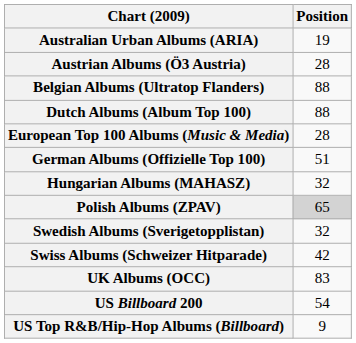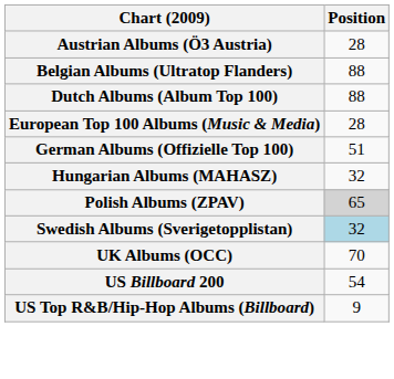 <table class="wikitable plainrowheaders sortable" style="text-align:center;">
 <tr>
 <th>Chart (2009)</th>
 <th>Position</th>
-</tr>
-<tr>
-<th scope="row">Australian Urban Albums (ARIA)</th>
-<td align="center">19</td>
 </tr>
 <tr>
 <th scope="row">Austrian Albums (Ö3 Austria)</th>
 <td style="text-align:center;">28</td>
 </tr>
 <tr>
 <th scope="row">Belgian Albums (Ultratop Flanders)</th>
 <td align="center">88</td>
 </tr>
 <tr>
 <th scope="row">Dutch Albums (Album Top 100)</th>
 <td align="center">88</td>
 </tr>
 <tr>
 <th scope="row">European Top 100 Albums (<em>Music & Media</em>)</th>
 <td align="center">28</td>
 </tr>
 <tr>
 <th scope="row">German Albums (Offizielle Top 100)</th>
 <td align="center">51</td>
 </tr>
 <tr>
 <th scope="row">Hungarian Albums (MAHASZ)</th>
 <td align="center">32</td>
 </tr>
 <tr>
 <th scope="row">Polish Albums (ZPAV)</th>
 <td align="center" style="background: lightgrey;">65</td>
 </tr>
 <tr>
 <th scope="row">Swedish Albums (Sverigetopplistan)</th>
-<td align="center">32</td>
-</tr>
-<tr>
-<th scope="row">Swiss Albums (Schweizer Hitparade)</th>
-<td align="center">42</td>
+<td align="center" style="background: lightblue;">32</td>
 </tr>
 <tr>
 <th scope="row">UK Albums (OCC)</th>
-<td align="center">83</td>
+<td align="center">70</td>
 </tr>
 <tr>
 <th scope="row">US <em>Billboard</em> 200</th>
 <td align="center">54</td>
 </tr>
 <tr>
 <th scope="row">US Top R&B/Hip-Hop Albums (<em>Billboard</em>)</th>
 <td align="center">9</td>
 </tr>
 </table>
